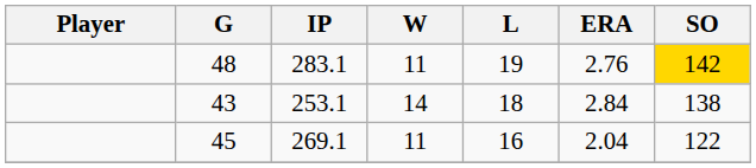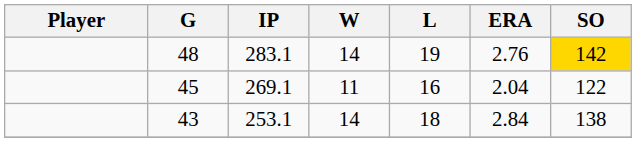 <table class="wikitable sortable">
 <tr>
 <th bgcolor="#DDDDFF" width="16%">Player</th>
 <th bgcolor="#DDDDFF" width="9%">G</th>
 <th bgcolor="#DDDDFF" width="9%">IP</th>
 <th bgcolor="#DDDDFF" width="9%">W</th>
 <th bgcolor="#DDDDFF" width="9%">L</th>
 <th bgcolor="#DDDDFF" width="9%">ERA</th>
 <th bgcolor="#DDDDFF" width="9%">SO</th>
 </tr>
 <tr align="center">
 <td></td>
 <td>48</td>
 <td>283.1</td>
-<td>11</td>
+<td>14</td>
 <td>19</td>
 <td>2.76</td>
 <td style="background: gold;">142</td>
+</tr>
+<tr align="center">
+<td></td>
+<td>45</td>
+<td>269.1</td>
+<td>11</td>
+<td>16</td>
+<td>2.04</td>
+<td>122</td>
 </tr>
 <tr align="center">
 <td></td>
 <td>43</td>
 <td>253.1</td>
 <td>14</td>
 <td>18</td>
 <td>2.84</td>
 <td>138</td>
 </tr>
 <tr align="center">
-<td></td>
-<td>45</td>
-<td>269.1</td>
-<td>11</td>
-<td>16</td>
-<td>2.04</td>
-<td>122</td>
-</tr>
-<tr align="center">
 </tr>
 </table>
